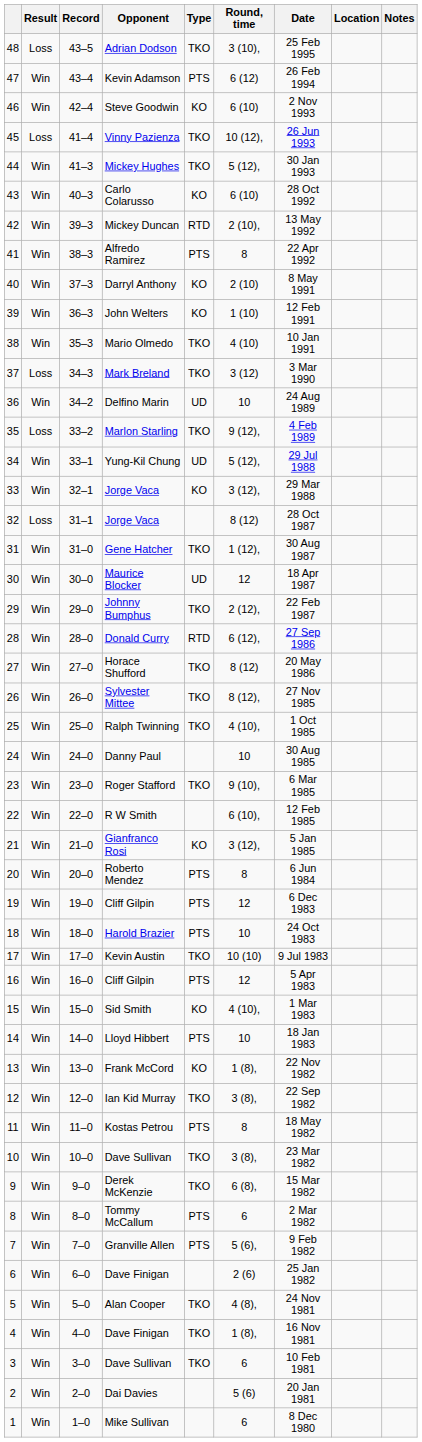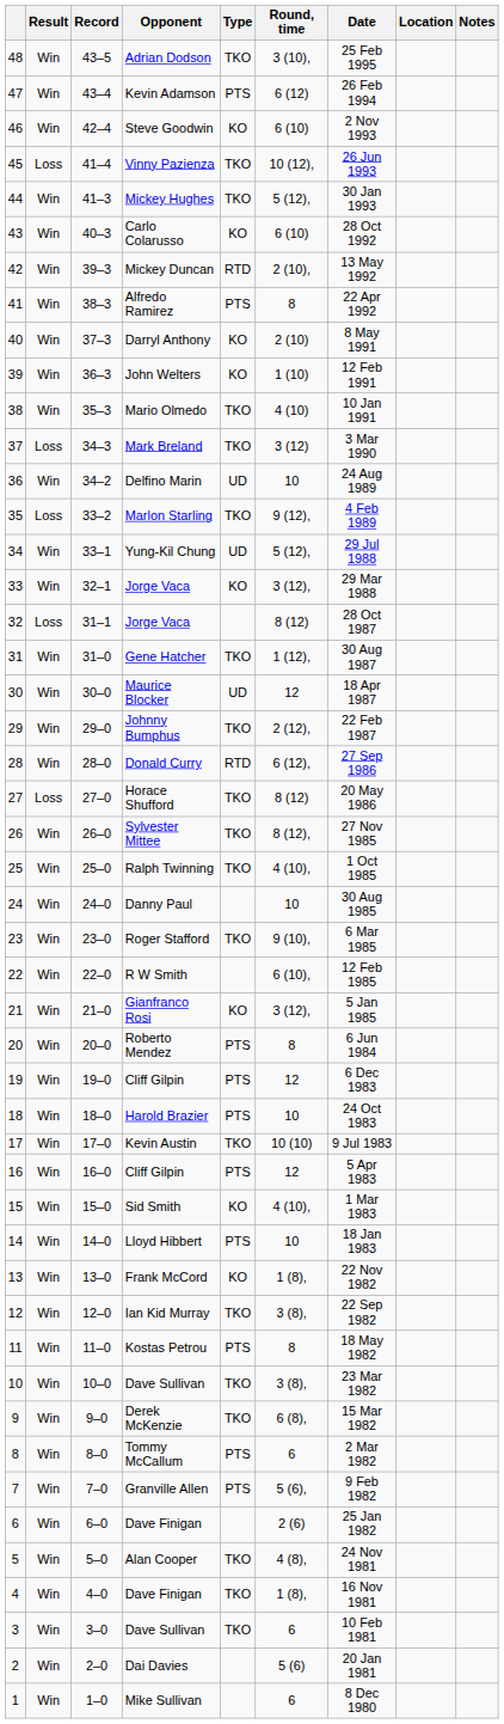 <table class="wikitable" style="text-align:center">
 <tr>
 <th></th>
 <th>Result</th>
 <th>Record</th>
 <th>Opponent</th>
 <th>Type</th>
 <th>Round, time</th>
 <th>Date</th>
 <th>Location</th>
 <th>Notes</th>
 </tr>
 <tr>
 <td>48</td>
-<td>Loss</td>
+<td>Win</td>
 <td>43–5</td>
 <td style="text-align:left;"><a href='#'>Adrian Dodson</a></td>
 <td>TKO</td>
 <td>3 (10), </td>
 <td>25 Feb 1995</td>
 <td style="text-align:left;"></td>
 <td></td>
 </tr>
 <tr>
 <td>47</td>
 <td>Win</td>
 <td>43–4</td>
 <td style="text-align:left;">Kevin Adamson</td>
 <td>PTS</td>
 <td>6 (12)</td>
 <td>26 Feb 1994</td>
 <td style="text-align:left;"></td>
 <td style="text-align:left;"></td>
 </tr>
 <tr>
 <td>46</td>
 <td>Win</td>
 <td>42–4</td>
 <td style="text-align:left;">Steve Goodwin</td>
 <td>KO</td>
 <td>6 (10)</td>
 <td>2 Nov 1993</td>
 <td style="text-align:left;"></td>
 <td></td>
 </tr>
 <tr>
 <td>45</td>
 <td>Loss</td>
 <td>41–4</td>
 <td style="text-align:left;"><a href='#'>Vinny Pazienza</a></td>
 <td>TKO</td>
 <td>10 (12), </td>
 <td><a href='#'>26 Jun 1993</a></td>
 <td style="text-align:left;"></td>
 <td></td>
 </tr>
 <tr>
 <td>44</td>
 <td>Win</td>
 <td>41–3</td>
 <td style="text-align:left;"><a href='#'>Mickey Hughes</a></td>
 <td>TKO</td>
 <td>5 (12), </td>
 <td>30 Jan 1993</td>
 <td style="text-align:left;"></td>
 <td style="text-align:left;"></td>
 </tr>
 <tr>
 <td>43</td>
 <td>Win</td>
 <td>40–3</td>
 <td style="text-align:left;">Carlo Colarusso</td>
 <td>KO</td>
 <td>6 (10)</td>
 <td>28 Oct 1992</td>
 <td style="text-align:left;"></td>
 <td></td>
 </tr>
 <tr>
 <td>42</td>
 <td>Win</td>
 <td>39–3</td>
 <td style="text-align:left;">Mickey Duncan</td>
 <td>RTD</td>
 <td>2 (10), </td>
 <td>13 May 1992</td>
 <td style="text-align:left;"></td>
 <td></td>
 </tr>
 <tr>
 <td>41</td>
 <td>Win</td>
 <td>38–3</td>
 <td style="text-align:left;">Alfredo Ramirez</td>
 <td>PTS</td>
 <td>8</td>
 <td>22 Apr 1992</td>
 <td style="text-align:left;"></td>
 <td></td>
 </tr>
 <tr>
 <td>40</td>
 <td>Win</td>
 <td>37–3</td>
 <td style="text-align:left;">Darryl Anthony</td>
 <td>KO</td>
 <td>2 (10)</td>
 <td>8 May 1991</td>
 <td style="text-align:left;"></td>
 <td></td>
 </tr>
 <tr>
 <td>39</td>
 <td>Win</td>
 <td>36–3</td>
 <td style="text-align:left;">John Welters</td>
 <td>KO</td>
 <td>1 (10)</td>
 <td>12 Feb 1991</td>
 <td style="text-align:left;"></td>
 <td></td>
 </tr>
 <tr>
 <td>38</td>
 <td>Win</td>
 <td>35–3</td>
 <td style="text-align:left;">Mario Olmedo</td>
 <td>TKO</td>
 <td>4 (10)</td>
 <td>10 Jan 1991</td>
 <td style="text-align:left;"></td>
 <td></td>
 </tr>
 <tr>
 <td>37</td>
 <td>Loss</td>
 <td>34–3</td>
 <td style="text-align:left;"><a href='#'>Mark Breland</a></td>
 <td>TKO</td>
 <td>3 (12)</td>
 <td>3 Mar 1990</td>
 <td style="text-align:left;"></td>
 <td style="text-align:left;"></td>
 </tr>
 <tr>
 <td>36</td>
 <td>Win</td>
 <td>34–2</td>
 <td style="text-align:left;">Delfino Marin</td>
 <td>UD</td>
 <td>10</td>
 <td>24 Aug 1989</td>
 <td style="text-align:left;"></td>
 <td></td>
 </tr>
 <tr>
 <td>35</td>
 <td>Loss</td>
 <td>33–2</td>
 <td style="text-align:left;"><a href='#'>Marlon Starling</a></td>
 <td>TKO</td>
 <td>9 (12), </td>
 <td><a href='#'>4 Feb 1989</a></td>
 <td style="text-align:left;"></td>
 <td style="text-align:left;"></td>
 </tr>
 <tr>
 <td>34</td>
 <td>Win</td>
 <td>33–1</td>
 <td style="text-align:left;">Yung-Kil Chung</td>
 <td>UD</td>
 <td>5 (12), </td>
 <td><a href='#'>29 Jul 1988</a></td>
 <td style="text-align:left;"></td>
 <td style="text-align:left;"></td>
 </tr>
 <tr>
 <td>33</td>
 <td>Win</td>
 <td>32–1</td>
 <td style="text-align:left;"><a href='#'>Jorge Vaca</a></td>
 <td>KO</td>
 <td>3 (12), </td>
 <td>29 Mar 1988</td>
 <td style="text-align:left;"></td>
 <td style="text-align:left;"></td>
 </tr>
 <tr>
 <td>32</td>
 <td>Loss</td>
 <td>31–1</td>
 <td style="text-align:left;"><a href='#'>Jorge Vaca</a></td>
 <td></td>
 <td>8 (12)</td>
 <td>28 Oct 1987</td>
 <td style="text-align:left;"></td>
 <td style="text-align:left;"></td>
 </tr>
 <tr>
 <td>31</td>
 <td>Win</td>
 <td>31–0</td>
 <td style="text-align:left;"><a href='#'>Gene Hatcher</a></td>
 <td>TKO</td>
 <td>1 (12), </td>
 <td>30 Aug 1987</td>
 <td style="text-align:left;"></td>
 <td style="text-align:left;"></td>
 </tr>
 <tr>
 <td>30</td>
 <td>Win</td>
 <td>30–0</td>
 <td style="text-align:left;"><a href='#'>Maurice Blocker</a></td>
 <td>UD</td>
 <td>12</td>
 <td>18 Apr 1987</td>
 <td style="text-align:left;"></td>
 <td style="text-align:left;"></td>
 </tr>
 <tr>
 <td>29</td>
 <td>Win</td>
 <td>29–0</td>
 <td style="text-align:left;"><a href='#'>Johnny Bumphus</a></td>
 <td>TKO</td>
 <td>2 (12), </td>
 <td>22 Feb 1987</td>
 <td style="text-align:left;"></td>
 <td style="text-align:left;"></td>
 </tr>
 <tr>
 <td>28</td>
 <td>Win</td>
 <td>28–0</td>
 <td style="text-align:left;"><a href='#'>Donald Curry</a></td>
 <td>RTD</td>
 <td>6 (12), </td>
 <td><a href='#'>27 Sep 1986</a></td>
 <td style="text-align:left;"></td>
 <td style="text-align:left;"></td>
 </tr>
 <tr>
 <td>27</td>
-<td>Win</td>
+<td>Loss</td>
 <td>27–0</td>
 <td style="text-align:left;">Horace Shufford</td>
 <td>TKO</td>
 <td>8 (12)</td>
 <td>20 May 1986</td>
 <td style="text-align:left;"></td>
 <td></td>
 </tr>
 <tr>
 <td>26</td>
 <td>Win</td>
 <td>26–0</td>
 <td style="text-align:left;"><a href='#'>Sylvester Mittee</a></td>
 <td>TKO</td>
 <td>8 (12), </td>
 <td>27 Nov 1985</td>
 <td style="text-align:left;"></td>
 <td style="text-align:left;"></td>
 </tr>
 <tr>
 <td>25</td>
 <td>Win</td>
 <td>25–0</td>
 <td style="text-align:left;">Ralph Twinning</td>
 <td>TKO</td>
 <td>4 (10), </td>
 <td>1 Oct 1985</td>
 <td style="text-align:left;"></td>
 <td></td>
 </tr>
 <tr>
 <td>24</td>
 <td>Win</td>
 <td>24–0</td>
 <td style="text-align:left;">Danny Paul</td>
 <td></td>
 <td>10</td>
 <td>30 Aug 1985</td>
 <td style="text-align:left;"></td>
 <td></td>
 </tr>
 <tr>
 <td>23</td>
 <td>Win</td>
 <td>23–0</td>
 <td style="text-align:left;">Roger Stafford</td>
 <td>TKO</td>
 <td>9 (10), </td>
 <td>6 Mar 1985</td>
 <td style="text-align:left;"></td>
 <td></td>
 </tr>
 <tr>
 <td>22</td>
 <td>Win</td>
 <td>22–0</td>
 <td style="text-align:left;">R W Smith</td>
 <td></td>
 <td>6 (10), </td>
 <td>12 Feb 1985</td>
 <td style="text-align:left;"></td>
 <td></td>
 </tr>
 <tr>
 <td>21</td>
 <td>Win</td>
 <td>21–0</td>
 <td style="text-align:left;"><a href='#'>Gianfranco Rosi</a></td>
 <td>KO</td>
 <td>3 (12), </td>
 <td>5 Jan 1985</td>
 <td style="text-align:left;"></td>
 <td style="text-align:left;"></td>
 </tr>
 <tr>
 <td>20</td>
 <td>Win</td>
 <td>20–0</td>
 <td style="text-align:left;">Roberto Mendez</td>
 <td>PTS</td>
 <td>8</td>
 <td>6 Jun 1984</td>
 <td style="text-align:left;"></td>
 <td></td>
 </tr>
 <tr>
 <td>19</td>
 <td>Win</td>
 <td>19–0</td>
 <td style="text-align:left;">Cliff Gilpin</td>
 <td>PTS</td>
 <td>12</td>
 <td>6 Dec 1983</td>
 <td style="text-align:left;"></td>
 <td style="text-align:left;"></td>
 </tr>
 <tr>
 <td>18</td>
 <td>Win</td>
 <td>18–0</td>
 <td style="text-align:left;"><a href='#'>Harold Brazier</a></td>
 <td>PTS</td>
 <td>10</td>
 <td>24 Oct 1983</td>
 <td style="text-align:left;"></td>
 <td></td>
 </tr>
 <tr>
 <td>17</td>
 <td>Win</td>
 <td>17–0</td>
 <td style="text-align:left;">Kevin Austin</td>
 <td>TKO</td>
 <td>10 (10)</td>
 <td>9 Jul 1983</td>
 <td style="text-align:left;"></td>
 <td></td>
 </tr>
 <tr>
 <td>16</td>
 <td>Win</td>
 <td>16–0</td>
 <td style="text-align:left;">Cliff Gilpin</td>
 <td>PTS</td>
 <td>12</td>
 <td>5 Apr 1983</td>
 <td style="text-align:left;"></td>
 <td style="text-align:left;"></td>
 </tr>
 <tr>
 <td>15</td>
 <td>Win</td>
 <td>15–0</td>
 <td style="text-align:left;">Sid Smith</td>
 <td>KO</td>
 <td>4 (10), </td>
 <td>1 Mar 1983</td>
 <td style="text-align:left;"></td>
 <td style="text-align:left;"></td>
 </tr>
 <tr>
 <td>14</td>
 <td>Win</td>
 <td>14–0</td>
 <td style="text-align:left;">Lloyd Hibbert</td>
 <td>PTS</td>
 <td>10</td>
 <td>18 Jan 1983</td>
 <td style="text-align:left;"></td>
 <td></td>
 </tr>
 <tr>
 <td>13</td>
 <td>Win</td>
 <td>13–0</td>
 <td style="text-align:left;">Frank McCord</td>
 <td>KO</td>
 <td>1 (8), </td>
 <td>22 Nov 1982</td>
 <td style="text-align:left;"></td>
 <td></td>
 </tr>
 <tr>
 <td>12</td>
 <td>Win</td>
 <td>12–0</td>
 <td style="text-align:left;">Ian Kid Murray</td>
 <td>TKO</td>
 <td>3 (8), </td>
 <td>22 Sep 1982</td>
 <td style="text-align:left;"></td>
 <td></td>
 </tr>
 <tr>
 <td>11</td>
 <td>Win</td>
 <td>11–0</td>
 <td style="text-align:left;">Kostas Petrou</td>
 <td>PTS</td>
 <td>8</td>
 <td>18 May 1982</td>
 <td style="text-align:left;"></td>
 <td></td>
 </tr>
 <tr>
 <td>10</td>
 <td>Win</td>
 <td>10–0</td>
 <td style="text-align:left;">Dave Sullivan</td>
 <td>TKO</td>
 <td>3 (8), </td>
 <td>23 Mar 1982</td>
 <td style="text-align:left;"></td>
 <td></td>
 </tr>
 <tr>
 <td>9</td>
 <td>Win</td>
 <td>9–0</td>
 <td style="text-align:left;">Derek McKenzie</td>
 <td>TKO</td>
 <td>6 (8), </td>
 <td>15 Mar 1982</td>
 <td style="text-align:left;"></td>
 <td></td>
 </tr>
 <tr>
 <td>8</td>
 <td>Win</td>
 <td>8–0</td>
 <td style="text-align:left;">Tommy McCallum</td>
 <td>PTS</td>
 <td>6</td>
 <td>2 Mar 1982</td>
 <td style="text-align:left;"></td>
 <td></td>
 </tr>
 <tr>
 <td>7</td>
 <td>Win</td>
 <td>7–0</td>
 <td style="text-align:left;">Granville Allen</td>
 <td>PTS</td>
 <td>5 (6), </td>
 <td>9 Feb 1982</td>
 <td style="text-align:left;"></td>
 <td></td>
 </tr>
 <tr>
 <td>6</td>
 <td>Win</td>
 <td>6–0</td>
 <td style="text-align:left;">Dave Finigan</td>
 <td></td>
 <td>2 (6)</td>
 <td>25 Jan 1982</td>
 <td style="text-align:left;"></td>
 <td></td>
 </tr>
 <tr>
 <td>5</td>
 <td>Win</td>
 <td>5–0</td>
 <td style="text-align:left;">Alan Cooper</td>
 <td>TKO</td>
 <td>4 (8), </td>
 <td>24 Nov 1981</td>
 <td style="text-align:left;"></td>
 <td></td>
 </tr>
 <tr>
 <td>4</td>
 <td>Win</td>
 <td>4–0</td>
 <td style="text-align:left;">Dave Finigan</td>
 <td>TKO</td>
 <td>1 (8), </td>
 <td>16 Nov 1981</td>
 <td style="text-align:left;"></td>
 <td></td>
 </tr>
 <tr>
 <td>3</td>
 <td>Win</td>
 <td>3–0</td>
 <td style="text-align:left;">Dave Sullivan</td>
 <td>TKO</td>
 <td>6</td>
 <td>10 Feb 1981</td>
 <td style="text-align:left;"></td>
 <td></td>
 </tr>
 <tr>
 <td>2</td>
 <td>Win</td>
 <td>2–0</td>
 <td style="text-align:left;">Dai Davies</td>
 <td></td>
 <td>5 (6)</td>
 <td>20 Jan 1981</td>
 <td style="text-align:left;"></td>
 <td></td>
 </tr>
 <tr>
 <td>1</td>
 <td>Win</td>
 <td>1–0</td>
 <td style="text-align:left;">Mike Sullivan</td>
 <td></td>
 <td>6</td>
 <td>8 Dec 1980</td>
 <td style="text-align:left;"></td>
 <td></td>
 </tr>
 </table>
